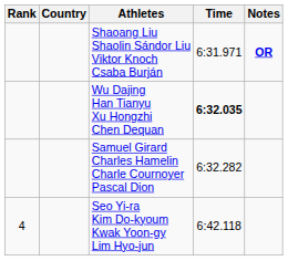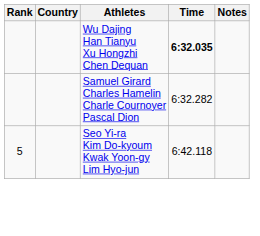 <table class="wikitable sortable" style="text-align:center">
 <tr>
 <th>Rank</th>
 <th>Country</th>
 <th>Athletes</th>
 <th>Time</th>
 <th>Notes</th>
-</tr>
-<tr>
-<td></td>
-<td align=left></td>
-<td align=left><a href='#'>Shaoang Liu</a><br><a href='#'>Shaolin Sándor Liu</a><br><a href='#'>Viktor Knoch</a><br><a href='#'>Csaba Burján</a></td>
-<td>6:31.971</td>
-<td><strong><a href='#'>OR</a></strong></td>
 </tr>
 <tr>
 <td></td>
 <td align=left></td>
 <td align=left><a href='#'>Wu Dajing</a><br><a href='#'>Han Tianyu</a><br><a href='#'>Xu Hongzhi</a><br><a href='#'>Chen Dequan</a></td>
 <td><strong>6:32.035</strong></td>
 <td></td>
 </tr>
 <tr>
 <td></td>
 <td align=left></td>
 <td align=left><a href='#'>Samuel Girard</a><br><a href='#'>Charles Hamelin</a><br><a href='#'>Charle Cournoyer</a><br><a href='#'>Pascal Dion</a></td>
 <td>6:32.282</td>
 <td></td>
 </tr>
 <tr>
-<td>4</td>
+<td>5</td>
 <td align=left></td>
 <td align=left><a href='#'>Seo Yi-ra</a><br><a href='#'>Kim Do-kyoum</a><br><a href='#'>Kwak Yoon-gy</a><br><a href='#'>Lim Hyo-jun</a></td>
 <td>6:42.118</td>
 <td></td>
 </tr>
 </table>
